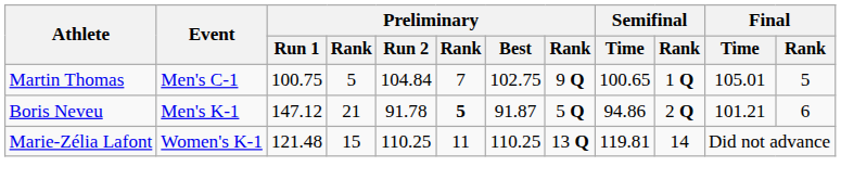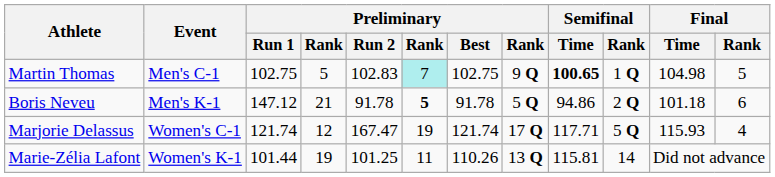 <table class="wikitable" style="font-size:90%">
 <tr>
 <th rowspan=2>Athlete</th>
 <th rowspan=2>Event</th>
 <th colspan=6>Preliminary</th>
 <th colspan=2>Semifinal</th>
 <th colspan=2>Final</th>
 </tr>
 <tr style="font-size:95%">
 <th>Run 1</th>
 <th>Rank</th>
 <th>Run 2</th>
 <th>Rank</th>
 <th>Best</th>
 <th>Rank</th>
 <th>Time</th>
 <th>Rank</th>
 <th>Time</th>
 <th>Rank</th>
 </tr>
 <tr align=center>
 <td align=left><a href='#'>Martin Thomas</a></td>
 <td align=left><a href='#'>Men's C-1</a></td>
-<td>100.75</td>
+<td>102.75</td>
 <td>5</td>
-<td>104.84</td>
-<td>7</td>
+<td>102.83</td>
+<td style="background: paleturquoise;">7</td>
 <td>102.75</td>
 <td>9 <strong>Q</strong></td>
-<td>100.65</td>
+<td><strong>100.65</strong></td>
 <td>1 <strong>Q</strong></td>
-<td>105.01</td>
+<td>104.98</td>
 <td>5</td>
 </tr>
 <tr align=center>
 <td align=left><a href='#'>Boris Neveu</a></td>
 <td align=left><a href='#'>Men's K-1</a></td>
 <td>147.12</td>
 <td>21</td>
 <td>91.78</td>
 <td><strong>5</strong></td>
-<td>91.87</td>
+<td>91.78</td>
 <td>5 <strong>Q</strong></td>
 <td>94.86</td>
 <td>2 <strong>Q</strong></td>
-<td>101.21</td>
+<td>101.18</td>
 <td>6</td>
+</tr>
+<tr align=center>
+<td align=left><a href='#'>Marjorie Delassus</a></td>
+<td align=left><a href='#'>Women's C-1</a></td>
+<td>121.74</td>
+<td>12</td>
+<td>167.47</td>
+<td>19</td>
+<td>121.74</td>
+<td>17 <strong>Q</strong></td>
+<td>117.71</td>
+<td>5 <strong>Q</strong></td>
+<td>115.93</td>
+<td>4</td>
 </tr>
 <tr align=center>
 <td align=left><a href='#'>Marie-Zélia Lafont</a></td>
 <td align=left><a href='#'>Women's K-1</a></td>
-<td>121.48</td>
-<td>15</td>
-<td>110.25</td>
+<td>101.44</td>
+<td>19</td>
+<td>101.25</td>
 <td>11</td>
-<td>110.25</td>
+<td>110.26</td>
 <td>13 <strong>Q</strong></td>
-<td>119.81</td>
+<td>115.81</td>
 <td>14</td>
 <td colspan="2">Did not advance</td>
 </tr>
 </table>
